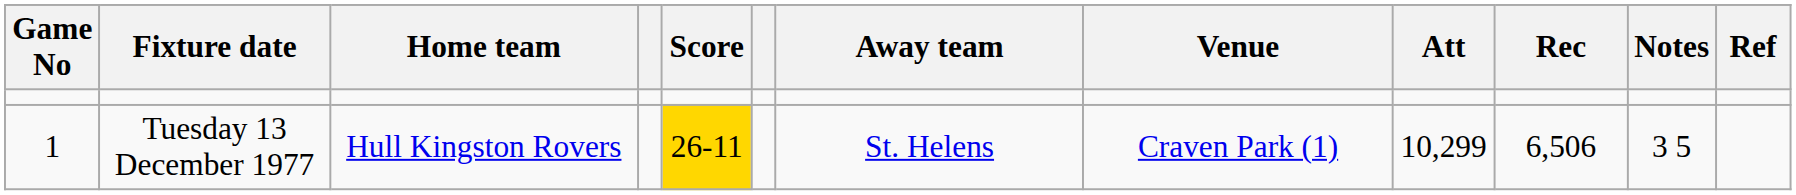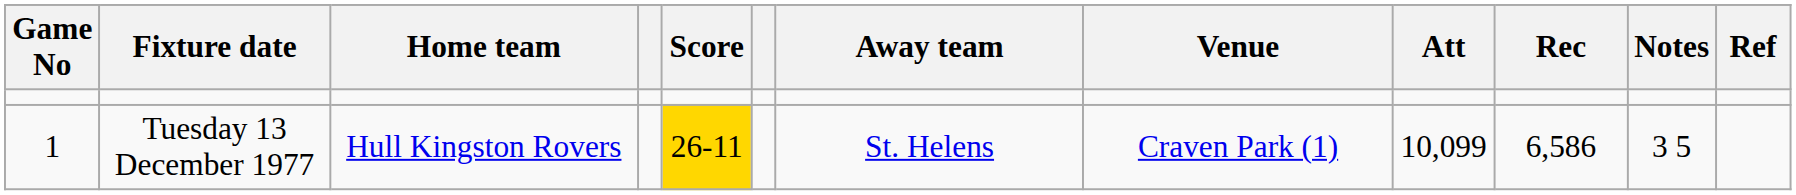 <table class="wikitable" style="text-align:center;">
 <tr>
 <th width=20 abbr="No">Game No</th>
 <th width=110 abbr="Date">Fixture date</th>
 <th width=150 abbr="Home team">Home team</th>
 <th width=5 abbr="space"></th>
 <th width=20 abbr="Score">Score</th>
 <th width=5 abbr="space"></th>
 <th width=150 abbr="Away team">Away team</th>
 <th width=150 abbr="Venue">Venue</th>
 <th width=45 abbr="Att">Att</th>
 <th width=60 abbr="Rec">Rec</th>
 <th width=20 abbr="Notes">Notes</th>
 <th width=30 abbr="Ref">Ref</th>
 </tr>
 <tr>
 <td></td>
 <td></td>
 <td></td>
 <td></td>
 <td></td>
 <td></td>
 <td></td>
 <td></td>
 <td></td>
 <td></td>
 <td></td>
 </tr>
 <tr>
 <td>1</td>
 <td>Tuesday 13 December 1977</td>
 <td><a href='#'>Hull Kingston Rovers</a></td>
 <td></td>
 <td style="background: gold;">26-11</td>
 <td></td>
 <td><a href='#'>St. Helens</a></td>
 <td><a href='#'>Craven Park (1)</a></td>
-<td>10,299</td>
-<td>6,506</td>
+<td>10,099</td>
+<td>6,586</td>
 <td>3 5</td>
 <td></td>
 </tr>
 </table>
